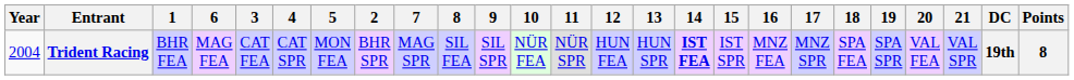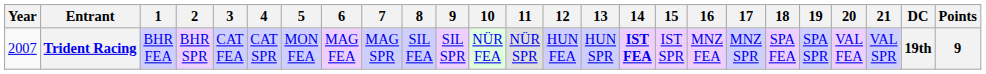 <table class="wikitable" style="text-align:center; font-size:85%">
 <tr>
 <th>Year</th>
 <th>Entrant</th>
 <th>1</th>
-<th>6</th>
+<th>2</th>
 <th>3</th>
 <th>4</th>
 <th>5</th>
-<th>2</th>
+<th>6</th>
 <th>7</th>
 <th>8</th>
 <th>9</th>
 <th>10</th>
 <th>11</th>
 <th>12</th>
 <th>13</th>
 <th>14</th>
 <th>15</th>
 <th>16</th>
 <th>17</th>
 <th>18</th>
 <th>19</th>
 <th>20</th>
 <th>21</th>
 <th>DC</th>
 <th>Points</th>
 </tr>
 <tr>
-<td><a href='#'>2004</a></td>
+<td><a href='#'>2007</a></td>
 <th nowrap><a href='#'>Trident Racing</a></th>
 <td style="background:#CFCFFF;"><a href='#'>BHR<br>FEA</a><br></td>
-<td style="background:#EFCFFF;"><a href='#'>MAG<br>FEA</a><br></td>
+<td style="background:#EFCFFF;"><a href='#'>BHR<br>SPR</a><br></td>
 <td style="background:#CFCFFF;"><a href='#'>CAT<br>FEA</a><br></td>
 <td style="background:#CFCFFF;"><a href='#'>CAT<br>SPR</a><br></td>
 <td style="background:#CFCFFF;"><a href='#'>MON<br>FEA</a><br></td>
-<td style="background:#EFCFFF;"><a href='#'>BHR<br>SPR</a><br></td>
+<td style="background:#EFCFFF;"><a href='#'>MAG<br>FEA</a><br></td>
 <td style="background:#CFCFFF;"><a href='#'>MAG<br>SPR</a><br></td>
 <td style="background:#CFCFFF;"><a href='#'>SIL<br>FEA</a><br></td>
 <td style="background:#EFCFFF;"><a href='#'>SIL<br>SPR</a><br></td>
 <td style="background:#DFFFDF;"><a href='#'>NÜR<br>FEA</a><br></td>
 <td style="background:#DFDFDF;"><a href='#'>NÜR<br>SPR</a><br></td>
 <td style="background:#CFCFFF;"><a href='#'>HUN<br>FEA</a><br></td>
 <td style="background:#CFCFFF;"><a href='#'>HUN<br>SPR</a><br></td>
 <td style="background:#EFCFFF;"><strong><a href='#'>IST<br>FEA</a><br></strong></td>
 <td style="background:#EFCFFF;"><a href='#'>IST<br>SPR</a><br></td>
 <td style="background:#EFCFFF;"><a href='#'>MNZ<br>FEA</a><br></td>
 <td style="background:#CFCFFF;"><a href='#'>MNZ<br>SPR</a><br></td>
 <td style="background:#EFCFFF;"><a href='#'>SPA<br>FEA</a><br></td>
 <td style="background:#CFCFFF;"><a href='#'>SPA<br>SPR</a><br></td>
 <td style="background:#EFCFFF;"><a href='#'>VAL<br>FEA</a><br></td>
 <td style="background:#CFCFFF;"><a href='#'>VAL<br>SPR</a><br></td>
 <th>19th</th>
-<th>8</th>
+<th>9</th>
 </tr>
 </table>
